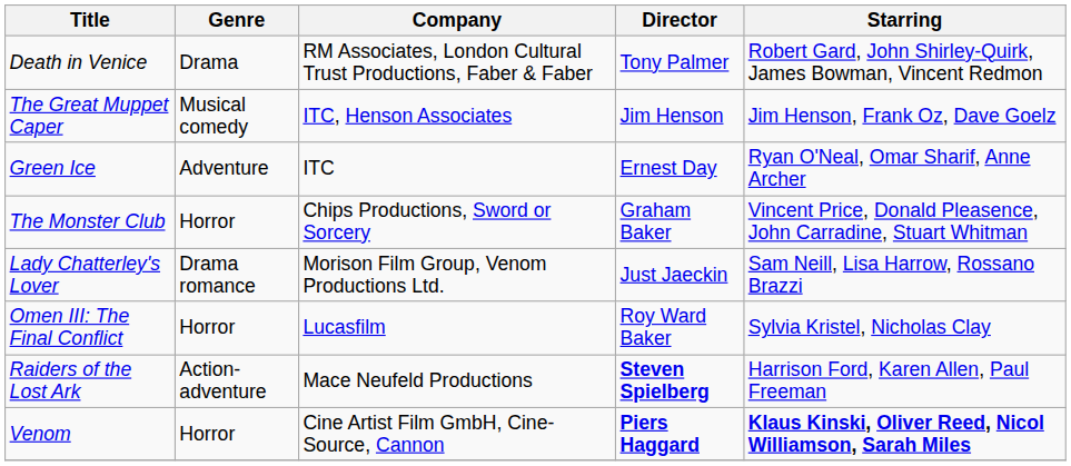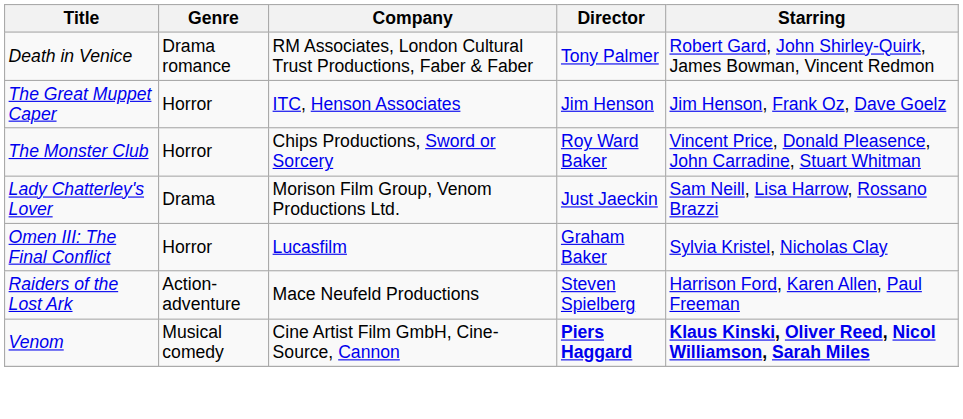 <table class="wikitable unsortable">
 <tr>
 <th>Title</th>
 <th>Genre</th>
 <th>Company</th>
 <th>Director</th>
 <th>Starring</th>
 </tr>
 <tr>
 <td><em>Death in Venice</em></td>
-<td>Drama</td>
+<td>Drama romance</td>
 <td>RM Associates, London Cultural Trust Productions, Faber & Faber</td>
 <td><a href='#'>Tony Palmer</a></td>
 <td><a href='#'>Robert Gard</a>, <a href='#'>John Shirley-Quirk</a>, James Bowman, Vincent Redmon</td>
 </tr>
 <tr>
 <td><em><a href='#'>The Great Muppet Caper</a></em></td>
-<td>Musical comedy</td>
+<td>Horror</td>
 <td><a href='#'>ITC</a>, <a href='#'>Henson Associates</a></td>
 <td><a href='#'>Jim Henson</a></td>
 <td><a href='#'>Jim Henson</a>, <a href='#'>Frank Oz</a>, <a href='#'>Dave Goelz</a></td>
 </tr>
 <tr>
-<td><em><a href='#'>Green Ice</a></em></td>
-<td>Adventure</td>
-<td>ITC</td>
-<td><a href='#'>Ernest Day</a></td>
-<td><a href='#'>Ryan O'Neal</a>, <a href='#'>Omar Sharif</a>, <a href='#'>Anne Archer</a></td>
-</tr>
-<tr>
 <td><em><a href='#'>The Monster Club</a></em></td>
 <td>Horror</td>
 <td>Chips Productions, <a href='#'>Sword or Sorcery</a></td>
-<td><a href='#'>Graham Baker</a></td>
+<td><a href='#'>Roy Ward Baker</a></td>
 <td><a href='#'>Vincent Price</a>, <a href='#'>Donald Pleasence</a>, <a href='#'>John Carradine</a>, <a href='#'>Stuart Whitman</a></td>
 </tr>
 <tr>
 <td><em><a href='#'>Lady Chatterley's Lover</a></em></td>
-<td>Drama romance</td>
+<td>Drama</td>
 <td>Morison Film Group, Venom Productions Ltd.</td>
 <td><a href='#'>Just Jaeckin</a></td>
 <td><a href='#'>Sam Neill</a>, <a href='#'>Lisa Harrow</a>, <a href='#'>Rossano Brazzi</a></td>
 </tr>
 <tr>
 <td><em><a href='#'>Omen III: The Final Conflict</a></em></td>
 <td>Horror</td>
 <td><a href='#'>Lucasfilm</a></td>
-<td><a href='#'>Roy Ward Baker</a></td>
+<td><a href='#'>Graham Baker</a></td>
 <td><a href='#'>Sylvia Kristel</a>, <a href='#'>Nicholas Clay</a></td>
 </tr>
 <tr>
 <td><em><a href='#'>Raiders of the Lost Ark</a></em></td>
 <td>Action-adventure</td>
 <td>Mace Neufeld Productions</td>
-<td><strong><a href='#'>Steven Spielberg</a></strong></td>
+<td><a href='#'>Steven Spielberg</a></td>
 <td><a href='#'>Harrison Ford</a>, <a href='#'>Karen Allen</a>, <a href='#'>Paul Freeman</a></td>
 </tr>
 <tr>
 <td><em><a href='#'>Venom</a></em></td>
-<td>Horror</td>
+<td>Musical comedy</td>
 <td>Cine Artist Film GmbH, Cine-Source, <a href='#'>Cannon</a></td>
 <td><strong><a href='#'>Piers Haggard</a></strong></td>
 <td><strong><a href='#'>Klaus Kinski</a>, <a href='#'>Oliver Reed</a>, <a href='#'>Nicol Williamson</a>, <a href='#'>Sarah Miles</a></strong></td>
 </tr>
 <tr>
 </tr>
 </table>
